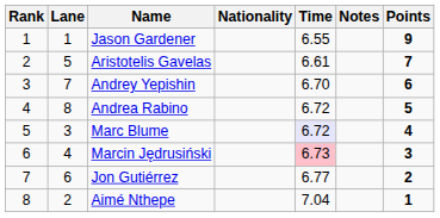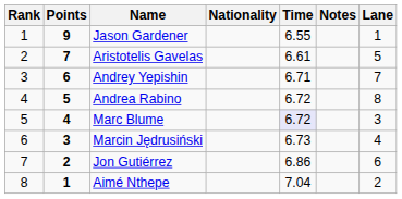 <table class="wikitable sortable" style="text-align:center">
 <tr>
 <th>Rank</th>
-<th>Lane</th>
+<th>Points</th>
 <th>Name</th>
 <th>Nationality</th>
 <th>Time</th>
 <th>Notes</th>
-<th>Points</th>
+<th>Lane</th>
 </tr>
 <tr>
 <td>1</td>
-<td>1</td>
+<td><strong>9</strong></td>
 <td align=left><a href='#'>Jason Gardener</a></td>
 <td align=left></td>
 <td>6.55</td>
 <td></td>
-<td><strong>9</strong></td>
+<td>1</td>
 </tr>
 <tr>
 <td>2</td>
-<td>5</td>
+<td><strong>7</strong></td>
 <td align=left><a href='#'>Aristotelis Gavelas</a></td>
 <td align=left></td>
 <td>6.61</td>
 <td></td>
-<td><strong>7</strong></td>
+<td>5</td>
 </tr>
 <tr>
 <td>3</td>
-<td>7</td>
+<td><strong>6</strong></td>
 <td align=left><a href='#'>Andrey Yepishin</a></td>
 <td align=left></td>
-<td>6.70</td>
+<td>6.71</td>
 <td></td>
-<td><strong>6</strong></td>
+<td>7</td>
 </tr>
 <tr>
 <td>4</td>
-<td>8</td>
+<td><strong>5</strong></td>
 <td align=left><a href='#'>Andrea Rabino</a></td>
 <td align=left></td>
 <td>6.72</td>
 <td></td>
-<td><strong>5</strong></td>
+<td>8</td>
 </tr>
 <tr>
 <td>5</td>
-<td>3</td>
+<td><strong>4</strong></td>
 <td align=left><a href='#'>Marc Blume</a></td>
 <td align=left></td>
 <td style="background: lavender;">6.72</td>
 <td></td>
-<td><strong>4</strong></td>
+<td>3</td>
 </tr>
 <tr>
 <td>6</td>
-<td>4</td>
+<td><strong>3</strong></td>
 <td align=left><a href='#'>Marcin Jędrusiński</a></td>
 <td align=left></td>
-<td style="background: pink;">6.73</td>
+<td>6.73</td>
 <td></td>
-<td><strong>3</strong></td>
+<td>4</td>
 </tr>
 <tr>
 <td>7</td>
-<td>6</td>
+<td><strong>2</strong></td>
 <td align=left><a href='#'>Jon Gutiérrez</a></td>
 <td align=left></td>
-<td>6.77</td>
+<td>6.86</td>
 <td></td>
-<td><strong>2</strong></td>
+<td>6</td>
 </tr>
 <tr>
 <td>8</td>
-<td>2</td>
+<td><strong>1</strong></td>
 <td align=left><a href='#'>Aimé Nthepe</a></td>
 <td align=left></td>
 <td>7.04</td>
 <td></td>
-<td><strong>1</strong></td>
+<td>2</td>
 </tr>
 </table>
